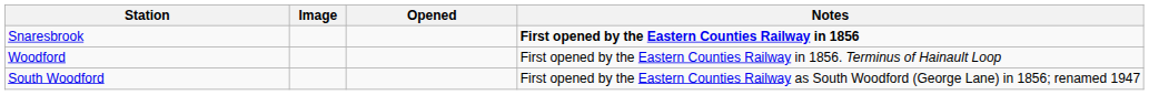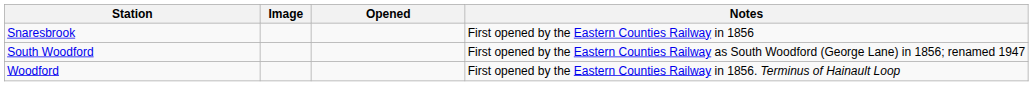 <table class="wikitable sortable">
 <tr>
 <th style="width:25%">Station</th>
 <th class="unsortable" style="width:5%">Image</th>
 <th style="width:15%">Opened</th>
 <th style="width:60%">Notes</th>
 </tr>
 <tr>
 <td><a href='#'>Snaresbrook</a></td>
 <td></td>
 <td style="text-align:center"></td>
-<td><strong>First opened by the <a href='#'>Eastern Counties Railway</a> in 1856</strong></td>
+<td>First opened by the <a href='#'>Eastern Counties Railway</a> in 1856</td>
+</tr>
+<tr>
+<td><a href='#'>South Woodford</a> </td>
+<td></td>
+<td style="text-align:center"></td>
+<td>First opened by the <a href='#'>Eastern Counties Railway</a> as South Woodford (George Lane)  in 1856; renamed 1947</td>
 </tr>
 <tr>
 <td><a href='#'>Woodford</a> </td>
 <td></td>
 <td style="text-align:center"></td>
 <td>First opened by the <a href='#'>Eastern Counties Railway</a> in 1856. <em>Terminus of Hainault Loop</em></td>
 </tr>
-<tr>
-<td><a href='#'>South Woodford</a> </td>
-<td></td>
-<td style="text-align:center"></td>
-<td>First opened by the <a href='#'>Eastern Counties Railway</a> as South Woodford (George Lane)  in 1856; renamed 1947</td>
-</tr>
 </table>
